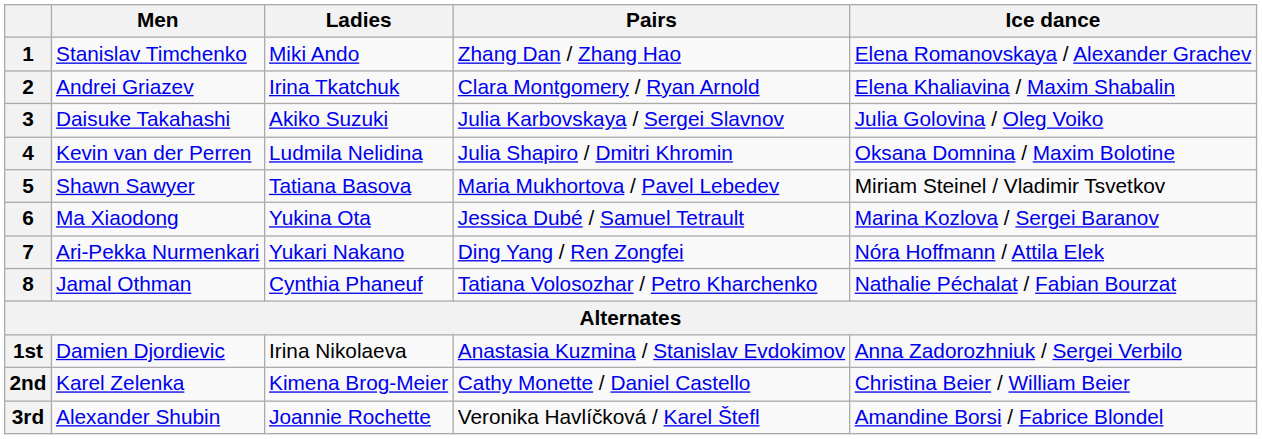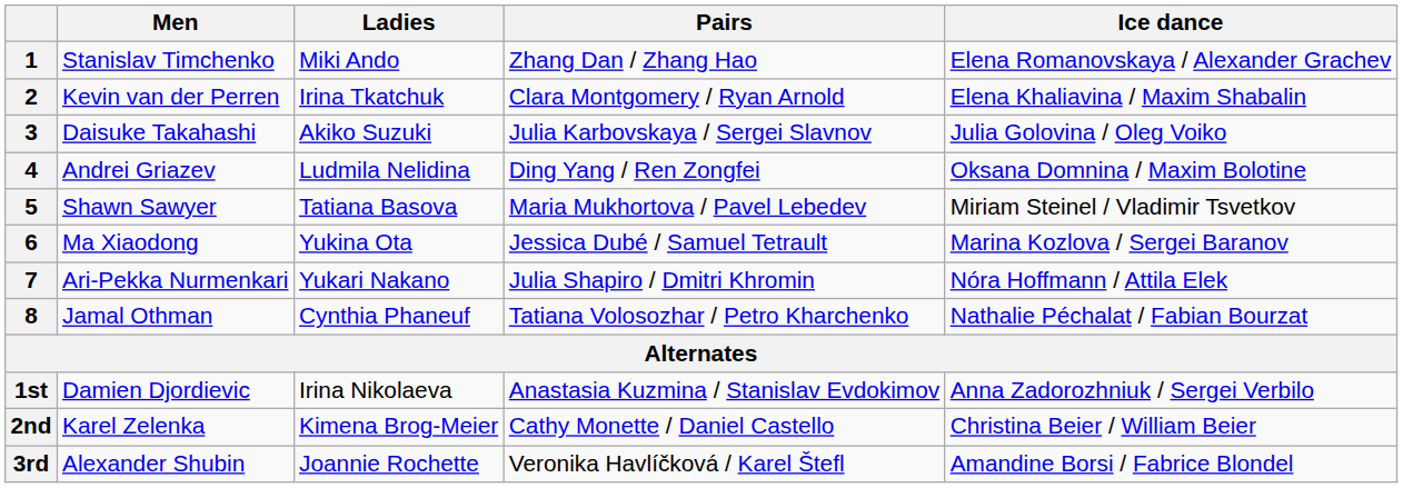 <table class="wikitable">
 <tr>
 <th></th>
 <th>Men</th>
 <th>Ladies</th>
 <th>Pairs</th>
 <th>Ice dance</th>
 </tr>
 <tr>
 <th>1</th>
 <td> <a href='#'>Stanislav Timchenko</a></td>
 <td> <a href='#'>Miki Ando</a></td>
 <td> <a href='#'>Zhang Dan</a> / <a href='#'>Zhang Hao</a></td>
 <td> <a href='#'>Elena Romanovskaya</a> / <a href='#'>Alexander Grachev</a></td>
 </tr>
 <tr>
 <th>2</th>
-<td> <a href='#'>Andrei Griazev</a></td>
+<td> <a href='#'>Kevin van der Perren</a></td>
 <td> <a href='#'>Irina Tkatchuk</a></td>
 <td> <a href='#'>Clara Montgomery</a> / <a href='#'>Ryan Arnold</a></td>
 <td> <a href='#'>Elena Khaliavina</a> / <a href='#'>Maxim Shabalin</a></td>
 </tr>
 <tr>
 <th>3</th>
 <td> <a href='#'>Daisuke Takahashi</a></td>
 <td> <a href='#'>Akiko Suzuki</a></td>
 <td> <a href='#'>Julia Karbovskaya</a> / <a href='#'>Sergei Slavnov</a></td>
 <td> <a href='#'>Julia Golovina</a> / <a href='#'>Oleg Voiko</a></td>
 </tr>
 <tr>
 <th>4</th>
-<td> <a href='#'>Kevin van der Perren</a></td>
+<td> <a href='#'>Andrei Griazev</a></td>
 <td> <a href='#'>Ludmila Nelidina</a></td>
-<td> <a href='#'>Julia Shapiro</a> / <a href='#'>Dmitri Khromin</a></td>
+<td> <a href='#'>Ding Yang</a> / <a href='#'>Ren Zongfei</a></td>
 <td> <a href='#'>Oksana Domnina</a> / <a href='#'>Maxim Bolotine</a></td>
 </tr>
 <tr>
 <th>5</th>
 <td> <a href='#'>Shawn Sawyer</a></td>
 <td> <a href='#'>Tatiana Basova</a></td>
 <td> <a href='#'>Maria Mukhortova</a> / <a href='#'>Pavel Lebedev</a></td>
 <td> Miriam Steinel / Vladimir Tsvetkov</td>
 </tr>
 <tr>
 <th>6</th>
 <td> <a href='#'>Ma Xiaodong</a></td>
 <td> <a href='#'>Yukina Ota</a></td>
 <td> <a href='#'>Jessica Dubé</a> / <a href='#'>Samuel Tetrault</a></td>
 <td> <a href='#'>Marina Kozlova</a> / <a href='#'>Sergei Baranov</a></td>
 </tr>
 <tr>
 <th>7</th>
 <td> <a href='#'>Ari-Pekka Nurmenkari</a></td>
 <td> <a href='#'>Yukari Nakano</a></td>
-<td> <a href='#'>Ding Yang</a> / <a href='#'>Ren Zongfei</a></td>
+<td> <a href='#'>Julia Shapiro</a> / <a href='#'>Dmitri Khromin</a></td>
 <td> <a href='#'>Nóra Hoffmann</a> / <a href='#'>Attila Elek</a></td>
 </tr>
 <tr>
 <th>8</th>
 <td> <a href='#'>Jamal Othman</a></td>
 <td> <a href='#'>Cynthia Phaneuf</a></td>
 <td> <a href='#'>Tatiana Volosozhar</a> / <a href='#'>Petro Kharchenko</a></td>
 <td> <a href='#'>Nathalie Péchalat</a> / <a href='#'>Fabian Bourzat</a></td>
 </tr>
 <tr>
 <th colspan=5 align=center>Alternates</th>
 </tr>
 <tr>
 <th>1st</th>
 <td> <a href='#'>Damien Djordievic</a></td>
 <td> Irina Nikolaeva</td>
 <td> <a href='#'>Anastasia Kuzmina</a> / <a href='#'>Stanislav Evdokimov</a></td>
 <td> <a href='#'>Anna Zadorozhniuk</a> / <a href='#'>Sergei Verbilo</a></td>
 </tr>
 <tr>
 <th>2nd</th>
 <td> <a href='#'>Karel Zelenka</a></td>
 <td> <a href='#'>Kimena Brog-Meier</a></td>
 <td> <a href='#'>Cathy Monette</a> / <a href='#'>Daniel Castello</a></td>
 <td> <a href='#'>Christina Beier</a> / <a href='#'>William Beier</a></td>
 </tr>
 <tr>
 <th>3rd</th>
 <td> <a href='#'>Alexander Shubin</a></td>
 <td> <a href='#'>Joannie Rochette</a></td>
 <td> Veronika Havlíčková / <a href='#'>Karel Štefl</a></td>
 <td> <a href='#'>Amandine Borsi</a> / <a href='#'>Fabrice Blondel</a></td>
 </tr>
 </table>
